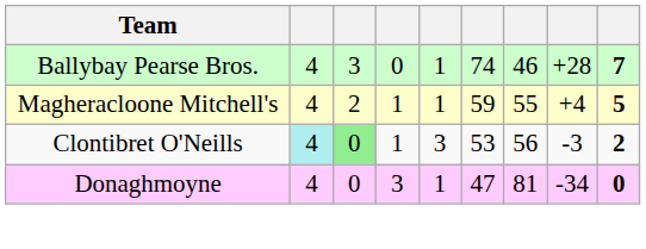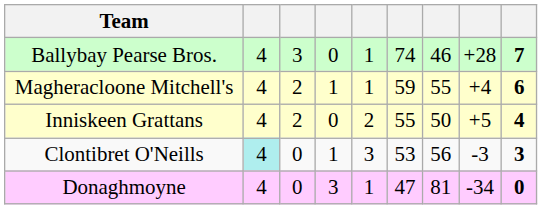 <table class="wikitable" style="text-align:center">
 <tr>
 <th style="width:175px;">Team</th>
 <th width="20"></th>
 <th width="20"></th>
 <th width="20"></th>
 <th width="20"></th>
 <th width="20"></th>
 <th width="20"></th>
 <th width="20"></th>
 <th width="20"></th>
 </tr>
 <tr style="background:#cfc;">
 <td>Ballybay Pearse Bros.</td>
 <td>4</td>
 <td>3</td>
 <td>0</td>
 <td>1</td>
 <td>74</td>
 <td>46</td>
 <td>+28</td>
 <td><strong>7</strong></td>
 </tr>
 <tr style="background:#ffffcc;">
 <td>Magheracloone Mitchell's</td>
 <td>4</td>
 <td>2</td>
 <td>1</td>
 <td>1</td>
 <td>59</td>
 <td>55</td>
 <td>+4</td>
-<td><strong>5</strong></td>
+<td><strong>6</strong></td>
+</tr>
+<tr style="background:#ffffcc;">
+<td>Inniskeen Grattans</td>
+<td>4</td>
+<td>2</td>
+<td>0</td>
+<td>2</td>
+<td>55</td>
+<td>50</td>
+<td>+5</td>
+<td><strong>4</strong></td>
 </tr>
 <tr>
 <td>Clontibret O'Neills</td>
 <td style="background: paleturquoise;">4</td>
-<td style="background: lightgreen;">0</td>
+<td>0</td>
 <td>1</td>
 <td>3</td>
 <td>53</td>
 <td>56</td>
 <td>-3</td>
-<td><strong>2</strong></td>
+<td><strong>3</strong></td>
 </tr>
 <tr style="background:#fcf;">
 <td>Donaghmoyne</td>
 <td>4</td>
 <td>0</td>
 <td>3</td>
 <td>1</td>
 <td>47</td>
 <td>81</td>
 <td>-34</td>
 <td><strong>0</strong></td>
 </tr>
 </table>
